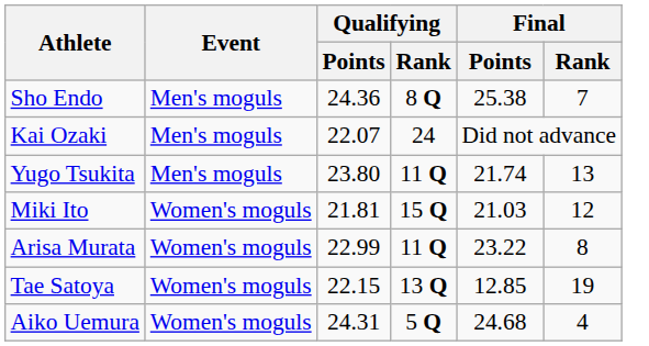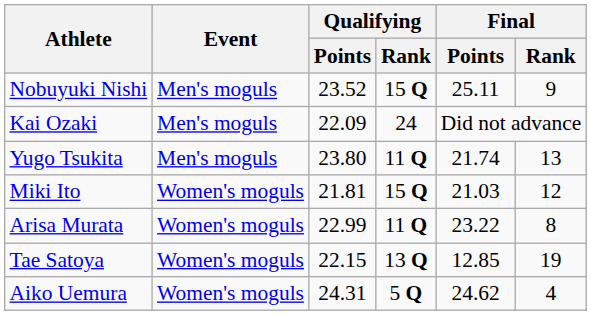 <table class="wikitable">
 <tr>
 <th rowspan="2">Athlete</th>
 <th rowspan="2">Event</th>
 <th colspan="2">Qualifying</th>
 <th colspan="2">Final</th>
 </tr>
 <tr>
 <th>Points</th>
 <th>Rank</th>
 <th>Points</th>
 <th>Rank</th>
 </tr>
 <tr>
-<td><a href='#'>Sho Endo</a></td>
+<td><a href='#'>Nobuyuki Nishi</a></td>
 <td><a href='#'>Men's moguls</a></td>
-<td align=center>24.36</td>
-<td align=center>8 <strong>Q</strong></td>
-<td align=center>25.38</td>
-<td align=center>7</td>
+<td align=center>23.52</td>
+<td align=center>15 <strong>Q</strong></td>
+<td align=center>25.11</td>
+<td align=center>9</td>
 </tr>
 <tr>
 <td><a href='#'>Kai Ozaki</a></td>
 <td><a href='#'>Men's moguls</a></td>
-<td align=center>22.07</td>
+<td align=center>22.09</td>
 <td align=center>24</td>
 <td align=center colspan=2>Did not advance</td>
 </tr>
 <tr>
 <td><a href='#'>Yugo Tsukita</a></td>
 <td><a href='#'>Men's moguls</a></td>
 <td align=center>23.80</td>
 <td align=center>11 <strong>Q</strong></td>
 <td align=center>21.74</td>
 <td align=center>13</td>
 </tr>
 <tr>
 <td><a href='#'>Miki Ito</a></td>
 <td><a href='#'>Women's moguls</a></td>
 <td align=center>21.81</td>
 <td align=center>15 <strong>Q</strong></td>
 <td align=center>21.03</td>
 <td align=center>12</td>
 </tr>
 <tr>
 <td><a href='#'>Arisa Murata</a></td>
 <td><a href='#'>Women's moguls</a></td>
 <td align=center>22.99</td>
 <td align=center>11 <strong>Q</strong></td>
 <td align=center>23.22</td>
 <td align=center>8</td>
 </tr>
 <tr>
 <td><a href='#'>Tae Satoya</a></td>
 <td><a href='#'>Women's moguls</a></td>
 <td align=center>22.15</td>
 <td align=center>13 <strong>Q</strong></td>
 <td align=center>12.85</td>
 <td align=center>19</td>
 </tr>
 <tr>
 <td><a href='#'>Aiko Uemura</a></td>
 <td><a href='#'>Women's moguls</a></td>
 <td align=center>24.31</td>
 <td align=center>5 <strong>Q</strong></td>
-<td align=center>24.68</td>
+<td align=center>24.62</td>
 <td align=center>4</td>
 </tr>
 </table>
